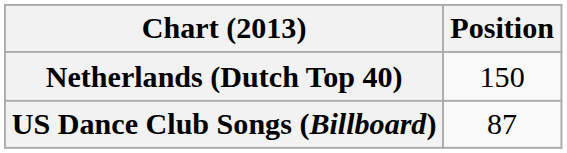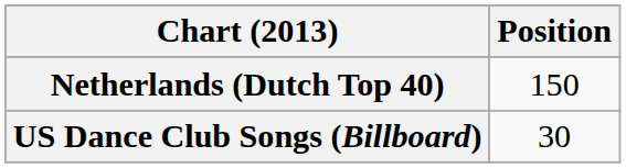 <table class="wikitable sortable plainrowheaders" style="text-align:center">
 <tr>
 <th scope="col">Chart (2013)</th>
 <th scope="col">Position</th>
 </tr>
 <tr>
 <th scope="row">Netherlands (Dutch Top 40)</th>
 <td>150</td>
 </tr>
 <tr>
 <th scope="row">US Dance Club Songs (<em>Billboard</em>)</th>
-<td>87</td>
+<td>30</td>
 </tr>
 </table>
